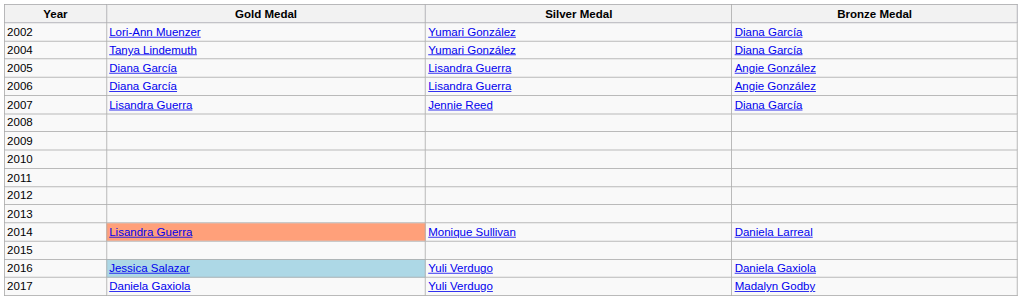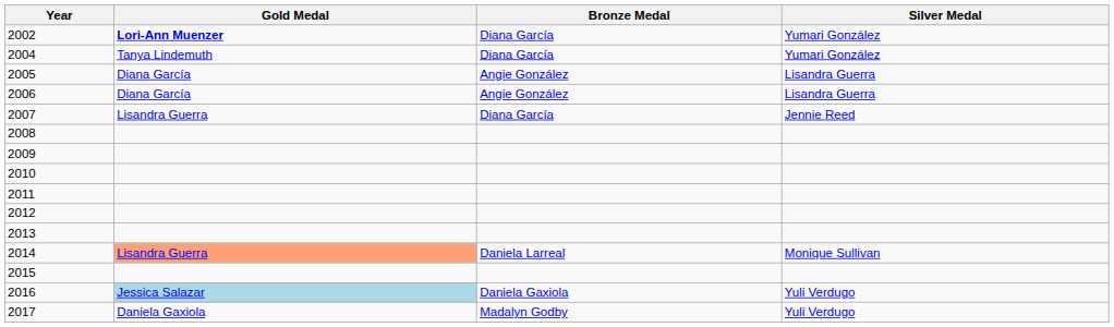 <table class="wikitable"  style="font-size:90%; width:80%;">
 <tr style="background:#ccf;">
 <th>Year</th>
 <th> <strong>Gold Medal</strong></th>
+<th> <strong>Bronze Medal</strong></th>
 <th> <strong>Silver Medal</strong></th>
-<th> <strong>Bronze Medal</strong></th>
 </tr>
 <tr>
 <td>2002</td>
-<td> <a href='#'>Lori-Ann Muenzer</a></td>
+<td><strong> <a href='#'>Lori-Ann Muenzer</a></strong></td>
+<td> <a href='#'>Diana García</a></td>
 <td> <a href='#'>Yumari González</a></td>
-<td> <a href='#'>Diana García</a></td>
 </tr>
 <tr>
 <td>2004</td>
 <td> <a href='#'>Tanya Lindemuth</a></td>
+<td> <a href='#'>Diana García</a></td>
 <td> <a href='#'>Yumari González</a></td>
-<td> <a href='#'>Diana García</a></td>
 </tr>
 <tr>
 <td>2005</td>
 <td> <a href='#'>Diana García</a></td>
+<td> <a href='#'>Angie González</a></td>
 <td> <a href='#'>Lisandra Guerra</a></td>
-<td> <a href='#'>Angie González</a></td>
 </tr>
 <tr>
 <td>2006</td>
 <td> <a href='#'>Diana García</a></td>
+<td> <a href='#'>Angie González</a></td>
 <td> <a href='#'>Lisandra Guerra</a></td>
-<td> <a href='#'>Angie González</a></td>
 </tr>
 <tr>
 <td>2007</td>
 <td> <a href='#'>Lisandra Guerra</a></td>
+<td> <a href='#'>Diana García</a></td>
 <td> <a href='#'>Jennie Reed</a></td>
-<td> <a href='#'>Diana García</a></td>
 </tr>
 <tr>
 <td>2008</td>
 <td></td>
 <td></td>
 <td></td>
 </tr>
 <tr>
 <td>2009</td>
 <td></td>
 <td></td>
 <td></td>
 </tr>
 <tr>
 <td>2010</td>
 <td></td>
 <td></td>
 <td></td>
 </tr>
 <tr>
 <td>2011</td>
 <td></td>
 <td></td>
 <td></td>
 </tr>
 <tr>
 <td>2012</td>
 <td></td>
 <td></td>
 <td></td>
 </tr>
 <tr>
 <td>2013</td>
 <td></td>
 <td></td>
 <td></td>
 </tr>
 <tr>
 <td>2014</td>
 <td style="background: lightsalmon;"> <a href='#'>Lisandra Guerra</a></td>
+<td> <a href='#'>Daniela Larreal</a></td>
 <td> <a href='#'>Monique Sullivan</a></td>
-<td> <a href='#'>Daniela Larreal</a></td>
 </tr>
 <tr>
 <td>2015</td>
 <td></td>
 <td></td>
 <td></td>
 </tr>
 <tr>
 <td>2016</td>
 <td style="background: lightblue;"> <a href='#'>Jessica Salazar</a></td>
+<td> <a href='#'>Daniela Gaxiola</a></td>
 <td> <a href='#'>Yuli Verdugo</a></td>
-<td> <a href='#'>Daniela Gaxiola</a></td>
 </tr>
 <tr>
 <td>2017</td>
 <td> <a href='#'>Daniela Gaxiola</a></td>
+<td> <a href='#'>Madalyn Godby</a></td>
 <td> <a href='#'>Yuli Verdugo</a></td>
-<td> <a href='#'>Madalyn Godby</a></td>
 </tr>
 </table>
